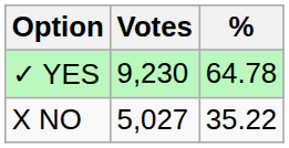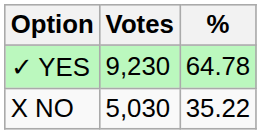 <table class="wikitable">
 <tr>
 <th>Option</th>
 <th>Votes</th>
 <th>%</th>
 </tr>
 <tr>
 <td style=background:#bbf8be>✓ YES</td>
 <td style=background:#bbf8be>9,230</td>
 <td style=background:#bbf8be>64.78</td>
 </tr>
 <tr>
 <td>X NO</td>
-<td>5,027</td>
+<td>5,030</td>
 <td>35.22</td>
 </tr>
 </table>
